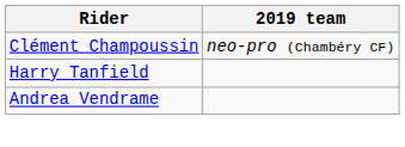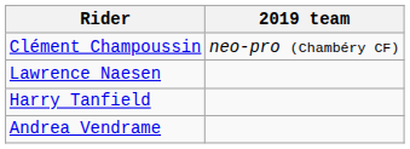 <table class="wikitable">
 <tr>
 <th>Rider</th>
 <th>2019 team</th>
 </tr>
 <tr>
 <td><a href='#'>Clément Champoussin</a></td>
 <td><em>neo-pro</em> <small>(Chambéry CF)</small></td>
 </tr>
 <tr>
+<td><a href='#'>Lawrence Naesen</a></td>
+<td></td>
+</tr>
+<tr>
 <td><a href='#'>Harry Tanfield</a></td>
 <td></td>
 </tr>
 <tr>
 <td><a href='#'>Andrea Vendrame</a></td>
 <td></td>
 </tr>
 </table>
